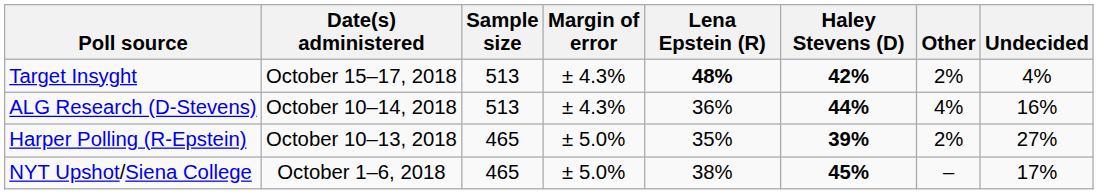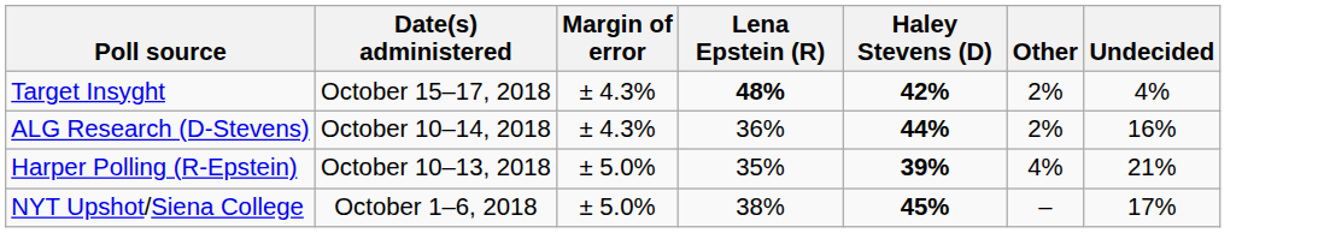 <table class="wikitable">
 <tr valign="bottom">
 <th>Poll source</th>
 <th>Date(s)<br>administered</th>
-<th>Sample<br>size</th>
 <th>Margin of<br>error</th>
 <th style="width:100px;">Lena<br>Epstein (R)</th>
 <th style="width:100px;">Haley<br>Stevens (D)</th>
 <th>Other</th>
 <th>Undecided</th>
 </tr>
 <tr>
 <td><a href='#'>Target Insyght</a></td>
 <td align="center">October 15–17, 2018</td>
-<td align="center">513</td>
 <td align="center">± 4.3%</td>
 <td align="center"><strong>48%</strong></td>
 <td align="center"><strong>42%</strong></td>
 <td align="center">2%</td>
 <td align="center">4%</td>
 </tr>
 <tr>
 <td><a href='#'>ALG Research (D-Stevens)</a></td>
 <td align="center">October 10–14, 2018</td>
-<td align="center">513</td>
 <td align="center">± 4.3%</td>
 <td align="center">36%</td>
 <td align="center" ><strong>44%</strong></td>
-<td align="center">4%</td>
+<td align="center">2%</td>
 <td align="center">16%</td>
 </tr>
 <tr>
 <td><a href='#'>Harper Polling (R-Epstein)</a></td>
 <td align="center">October 10–13, 2018</td>
-<td align="center">465</td>
 <td align="center">± 5.0%</td>
 <td align="center">35%</td>
 <td align="center" ><strong>39%</strong></td>
-<td align="center">2%</td>
-<td align="center">27%</td>
+<td align="center">4%</td>
+<td align="center">21%</td>
 </tr>
 <tr>
 <td><a href='#'>NYT Upshot</a>/<a href='#'>Siena College</a></td>
 <td align="center">October 1–6, 2018</td>
-<td align="center">465</td>
 <td align="center">± 5.0%</td>
 <td align="center">38%</td>
 <td align="center" ><strong>45%</strong></td>
 <td align="center">–</td>
 <td align="center">17%</td>
 </tr>
 </table>
